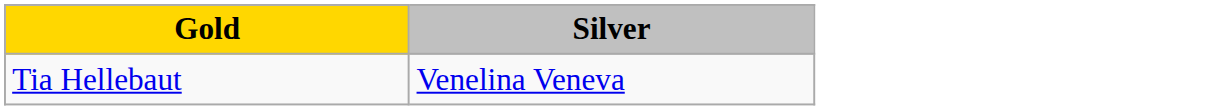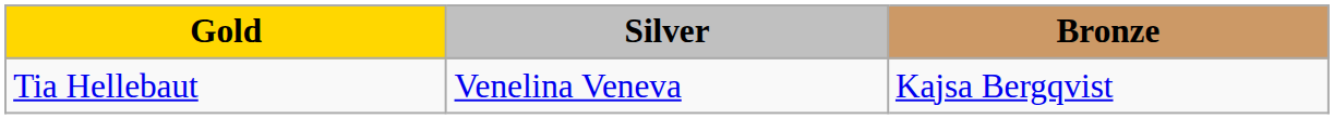 <table class="wikitable" style="text-align:left">
 <tr align="center">
 <td width=200 bgcolor=gold><strong>Gold</strong></td>
 <td width=200 bgcolor=silver><strong>Silver</strong></td>
+<td width=200 bgcolor=CC9966><strong>Bronze</strong></td>
 </tr>
 <tr>
 <td><a href='#'>Tia Hellebaut</a><br><em></em></td>
 <td><a href='#'>Venelina Veneva</a><br><em></em></td>
+<td><a href='#'>Kajsa Bergqvist</a><br><em></em></td>
 </tr>
 </table>
